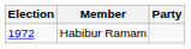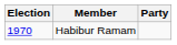 <table class="wikitable sortable">
 <tr>
 <th>Election</th>
 <th>Member</th>
 <th colspan=2>Party</th>
 </tr>
 <tr>
-<td><a href='#'>1972</a></td>
+<td><a href='#'>1970</a></td>
 <td>Habibur Ramam</td>
 <td></td>
 </tr>
 </table>
